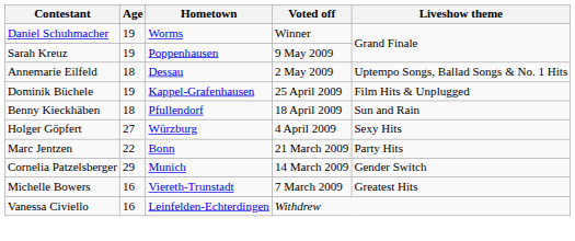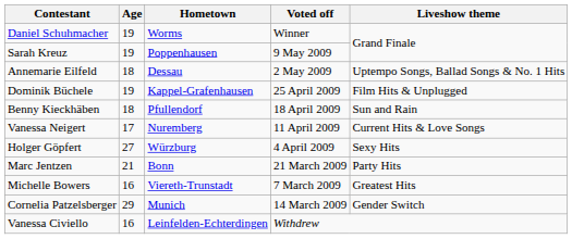 <table class="wikitable">
 <tr>
 <th>Contestant</th>
 <th>Age</th>
 <th>Hometown</th>
 <th>Voted off</th>
 <th>Liveshow theme</th>
 </tr>
 <tr>
 <td><a href='#'>Daniel Schuhmacher</a></td>
 <td>19</td>
 <td><a href='#'>Worms</a></td>
 <td>Winner</td>
 <td rowspan="2">Grand Finale</td>
 </tr>
 <tr>
 <td>Sarah Kreuz</td>
 <td>19</td>
 <td><a href='#'>Poppenhausen</a></td>
 <td>9 May 2009</td>
 </tr>
 <tr>
 <td>Annemarie Eilfeld</td>
 <td>18</td>
 <td><a href='#'>Dessau</a></td>
 <td>2 May 2009</td>
 <td>Uptempo Songs, Ballad Songs & No. 1 Hits</td>
 </tr>
 <tr>
 <td>Dominik Büchele</td>
 <td>19</td>
 <td><a href='#'>Kappel-Grafenhausen</a></td>
 <td>25 April 2009</td>
 <td>Film Hits & Unplugged</td>
 </tr>
 <tr>
 <td>Benny Kieckhäben</td>
 <td>18</td>
 <td><a href='#'>Pfullendorf</a></td>
 <td>18 April 2009</td>
 <td>Sun and Rain</td>
 </tr>
 <tr>
+<td>Vanessa Neigert</td>
+<td>17</td>
+<td><a href='#'>Nuremberg</a></td>
+<td>11 April 2009</td>
+<td>Current Hits & Love Songs</td>
+</tr>
+<tr>
 <td>Holger Göpfert</td>
 <td>27</td>
 <td><a href='#'>Würzburg</a></td>
 <td>4 April 2009</td>
 <td>Sexy Hits</td>
 </tr>
 <tr>
 <td>Marc Jentzen</td>
-<td>22</td>
+<td>21</td>
 <td><a href='#'>Bonn</a></td>
 <td>21 March 2009</td>
 <td>Party Hits</td>
+</tr>
+<tr>
+<td>Michelle Bowers</td>
+<td>16</td>
+<td><a href='#'>Viereth-Trunstadt</a></td>
+<td>7 March 2009</td>
+<td>Greatest Hits</td>
 </tr>
 <tr>
 <td>Cornelia Patzelsberger</td>
 <td>29</td>
 <td><a href='#'>Munich</a></td>
 <td>14 March 2009</td>
 <td>Gender Switch</td>
 </tr>
 <tr>
-<td>Michelle Bowers</td>
-<td>16</td>
-<td><a href='#'>Viereth-Trunstadt</a></td>
-<td>7 March 2009</td>
-<td>Greatest Hits</td>
-</tr>
-<tr>
 <td>Vanessa Civiello</td>
 <td>16</td>
 <td><a href='#'>Leinfelden-Echterdingen</a></td>
 <td colspan="2"><em>Withdrew</em></td>
 </tr>
 </table>
